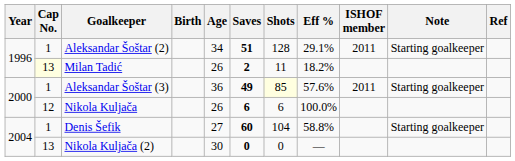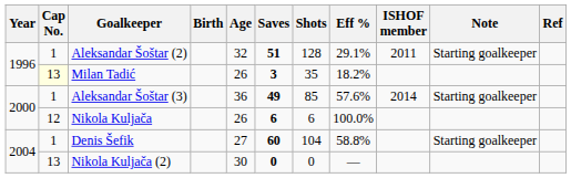 <table class="wikitable sortable" style="text-align: center; font-size: 90%; margin-left: 1em;">
 <tr>
 <th>Year</th>
 <th class="unsortable">Cap<br>No.</th>
 <th>Goalkeeper</th>
 <th>Birth</th>
 <th>Age</th>
 <th>Saves</th>
 <th>Shots</th>
 <th>Eff %</th>
 <th>ISHOF<br>member</th>
 <th>Note</th>
 <th class="unsortable">Ref</th>
 </tr>
 <tr>
 <td rowspan="2" style="text-align: left;">1996</td>
 <td>1</td>
 <td style="text-align: left;" data-sort-value="Šoštar, Aleksandar"><a href='#'>Aleksandar Šoštar</a> (2)</td>
 <td></td>
-<td>34</td>
+<td>32</td>
 <td><strong>51</strong></td>
 <td>128</td>
 <td>29.1%</td>
 <td>2011</td>
 <td style="text-align: left;">Starting goalkeeper</td>
 <td></td>
 </tr>
 <tr>
 <td style="background: lightyellow;">13</td>
 <td style="text-align: left;" data-sort-value="Tadić, Milan"><a href='#'>Milan Tadić</a></td>
 <td></td>
 <td>26</td>
-<td><strong>2</strong></td>
-<td>11</td>
+<td><strong>3</strong></td>
+<td>35</td>
 <td>18.2%</td>
 <td></td>
 <td style="text-align: left;"></td>
 <td></td>
 </tr>
 <tr>
 <td rowspan="2" style="text-align: left;">2000 </td>
 <td>1</td>
 <td style="text-align: left;" data-sort-value="Šoštar, Aleksandar"><a href='#'>Aleksandar Šoštar</a> (3)</td>
 <td></td>
 <td>36</td>
 <td><strong>49</strong></td>
-<td style="background: lightyellow;">85</td>
+<td>85</td>
 <td>57.6%</td>
-<td>2011</td>
+<td>2014</td>
 <td style="text-align: left;">Starting goalkeeper</td>
 <td></td>
 </tr>
 <tr>
 <td>12</td>
 <td style="text-align: left;" data-sort-value="Kuljača, Nikola"><a href='#'>Nikola Kuljača</a></td>
 <td></td>
 <td>26</td>
 <td><strong>6</strong></td>
 <td>6</td>
 <td>100.0%</td>
 <td></td>
 <td style="text-align: left;"></td>
 <td></td>
 </tr>
 <tr>
 <td rowspan="2" style="text-align: left;">2004 </td>
 <td>1</td>
 <td style="text-align: left;" data-sort-value="Šefik, Denis"><a href='#'>Denis Šefik</a></td>
 <td></td>
 <td>27</td>
 <td><strong>60</strong></td>
 <td>104</td>
 <td>58.8%</td>
 <td></td>
 <td style="text-align: left;">Starting goalkeeper</td>
 <td></td>
 </tr>
 <tr>
 <td>13</td>
 <td style="text-align: left;" data-sort-value="Kuljača, Nikola"><a href='#'>Nikola Kuljača</a> (2)</td>
 <td></td>
 <td>30</td>
 <td><strong>0</strong></td>
 <td>0</td>
 <td>—</td>
 <td></td>
 <td style="text-align: left;"></td>
 <td></td>
 </tr>
 </table>
